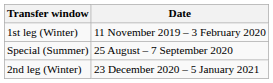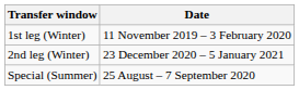 <table class="wikitable" style="font-size:95%">
 <tr>
 <th>Transfer window</th>
 <th>Date</th>
 </tr>
 <tr>
 <td>1st leg (Winter)</td>
 <td>11 November 2019 – 3 February 2020</td>
 </tr>
 <tr>
+<td>2nd leg (Winter)</td>
+<td>23 December 2020 – 5 January 2021</td>
+</tr>
+<tr>
 <td>Special (Summer)</td>
 <td>25 August – 7 September 2020</td>
 </tr>
-<tr>
-<td>2nd leg (Winter)</td>
-<td>23 December 2020 – 5 January 2021</td>
-</tr>
 </table>
